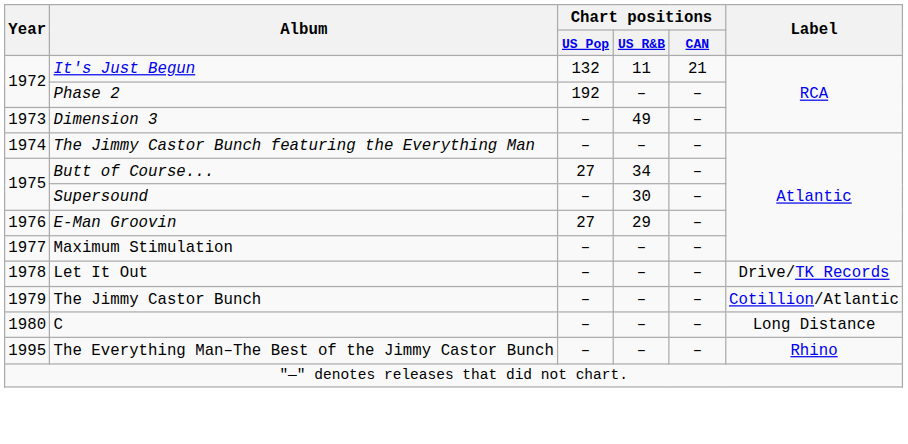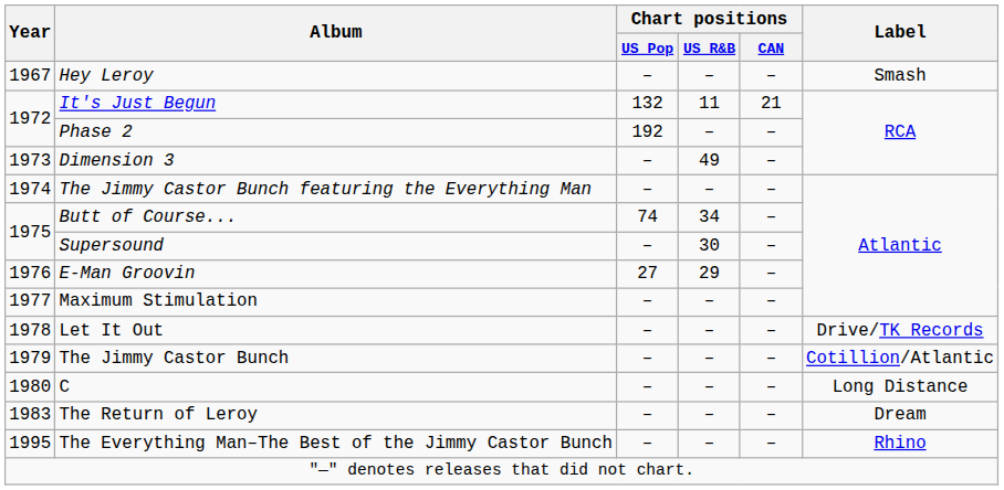 <table class="wikitable" style="text-align:center;">
 <tr>
 <th rowspan="2">Year</th>
 <th rowspan="2">Album</th>
 <th colspan="3">Chart positions</th>
 <th rowspan="2">Label</th>
 </tr>
 <tr>
 <th width="40"><small><a href='#'>US Pop</a></small><br></th>
 <th width="40"><small><a href='#'>US R&B</a></small><br></th>
 <th width="40"><small><a href='#'>CAN</a></small><br></th>
+</tr>
+<tr>
+<td>1967</td>
+<td align="left"><em>Hey Leroy</em></td>
+<td>–</td>
+<td>–</td>
+<td>–</td>
+<td>Smash</td>
 </tr>
 <tr>
 <td rowspan="2">1972</td>
 <td align="left"><em><a href='#'>It's Just Begun</a></em></td>
 <td>132</td>
 <td>11</td>
 <td>21</td>
 <td rowspan="3"><a href='#'>RCA</a></td>
 </tr>
 <tr>
 <td align="left"><em>Phase 2</em></td>
 <td>192</td>
 <td>–</td>
 <td>–</td>
 </tr>
 <tr>
 <td>1973</td>
 <td align="left"><em>Dimension 3</em></td>
 <td>–</td>
 <td>49</td>
 <td>–</td>
 </tr>
 <tr>
 <td>1974</td>
 <td align="left"><em>The Jimmy Castor Bunch featuring the Everything Man</em></td>
 <td>–</td>
 <td>–</td>
 <td>–</td>
 <td rowspan="5"><a href='#'>Atlantic</a></td>
 </tr>
 <tr>
 <td rowspan="2">1975</td>
 <td align="left"><em>Butt of Course...</em></td>
-<td>27</td>
+<td>74</td>
 <td>34</td>
 <td>–</td>
 </tr>
 <tr>
 <td align="left"><em>Supersound</em></td>
 <td>–</td>
 <td>30</td>
 <td>–</td>
 </tr>
 <tr>
 <td>1976</td>
 <td align="left"><em>E-Man Groovin<strong></td>
 <td>27</td>
 <td>29</td>
 <td>–</td>
 </tr>
 <tr>
 <td>1977</td>
 <td align="left"></em>Maximum Stimulation<em></td>
 <td>–</td>
 <td>–</td>
 <td>–</td>
 </tr>
 <tr>
 <td>1978</td>
 <td align="left"></em>Let It Out<em></td>
 <td>–</td>
 <td>–</td>
 <td>–</td>
 <td>Drive/<a href='#'>TK Records</a></td>
 </tr>
 <tr>
 <td rowspan="1">1979</td>
 <td align="left"></em>The Jimmy Castor Bunch<em></td>
 <td>–</td>
 <td>–</td>
 <td>–</td>
 <td><a href='#'>Cotillion</a>/Atlantic</td>
 </tr>
 <tr>
 <td>1980</td>
 <td align="left"></em>C<em></td>
 <td>–</td>
 <td>–</td>
 <td>–</td>
 <td>Long Distance</td>
 </tr>
 <tr>
+<td>1983</td>
+<td align="left"></em>The Return of Leroy<em></td>
+<td>–</td>
+<td>–</td>
+<td>–</td>
+<td>Dream</td>
+</tr>
+<tr>
 <td>1995</td>
 <td align="left"></em>The Everything Man–The Best of the Jimmy Castor Bunch<em></td>
 <td>–</td>
 <td>–</td>
 <td>–</td>
 <td><a href='#'>Rhino</a></td>
 </tr>
 <tr>
 <td colspan="6" style="text-align:center; font-size:9pt;">"—" denotes releases that did not chart.</td>
 </tr>
 </table>
